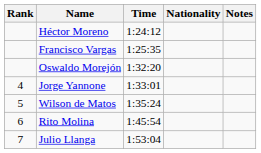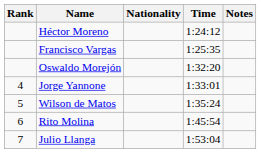 <table class="wikitable sortable" style="text-align:center">
 <tr>
 <th>Rank</th>
 <th>Name</th>
+<th>Nationality</th>
 <th>Time</th>
-<th>Nationality</th>
 <th>Notes</th>
 </tr>
 <tr>
 <td></td>
 <td align=left><a href='#'>Héctor Moreno</a></td>
+<td align=left></td>
 <td>1:24:12</td>
-<td align=left></td>
 <td></td>
 </tr>
 <tr>
 <td></td>
 <td align=left><a href='#'>Francisco Vargas</a></td>
+<td align=left></td>
 <td>1:25:35</td>
-<td align=left></td>
 <td></td>
 </tr>
 <tr>
 <td></td>
 <td align=left><a href='#'>Oswaldo Morejón</a></td>
+<td align=left></td>
 <td>1:32:20</td>
-<td align=left></td>
 <td></td>
 </tr>
 <tr>
 <td>4</td>
 <td align=left><a href='#'>Jorge Yannone</a></td>
+<td align=left></td>
 <td>1:33:01</td>
-<td align=left></td>
 <td></td>
 </tr>
 <tr>
 <td>5</td>
 <td align=left><a href='#'>Wilson de Matos</a></td>
+<td align=left></td>
 <td>1:35:24</td>
-<td align=left></td>
 <td></td>
 </tr>
 <tr>
 <td>6</td>
 <td align=left><a href='#'>Rito Molina</a></td>
+<td align=left></td>
 <td>1:45:54</td>
-<td align=left></td>
 <td></td>
 </tr>
 <tr>
 <td>7</td>
 <td align=left><a href='#'>Julio Llanga</a></td>
+<td align=left></td>
 <td>1:53:04</td>
-<td align=left></td>
 <td></td>
 </tr>
 </table>
